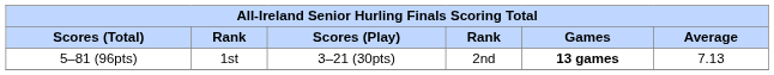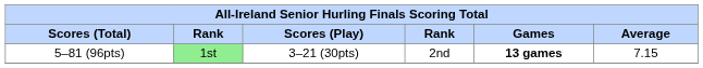 <table border=1 cellpadding=3 width="70%" style="margin-left:1em; color: black; border-collapse: collapse;">
 <tr>
 <th colspan="6" bgcolor="BFD7FF">All-Ireland Senior Hurling Finals Scoring Total</th>
 </tr>
 <tr>
 <th bgcolor="BFD7FF">Scores (Total)</th>
 <th bgcolor="BFD7FF">Rank</th>
 <th bgcolor="BFD7FF">Scores (Play)</th>
 <th bgcolor="BFD7FF">Rank</th>
 <th bgcolor="BFD7FF">Games</th>
 <th bgcolor="BFD7FF">Average</th>
 </tr>
 <tr>
 <td style="text-align: center;">5–81 (96pts)</td>
-<td style="text-align: center;">1st</td>
+<td style="background: lightgreen; text-align: center;">1st</td>
 <td style="text-align: center;">3–21 (30pts)</td>
 <td style="text-align: center;">2nd</td>
 <td style="text-align: center;"><strong>13 games</strong></td>
-<td style="text-align: center;">7.13</td>
+<td style="text-align: center;">7.15</td>
 </tr>
 <tr>
 </tr>
 </table>
